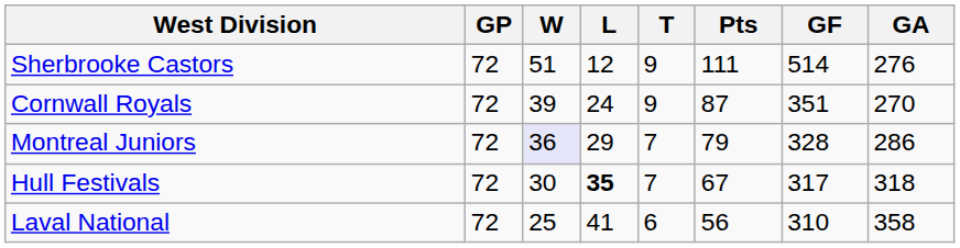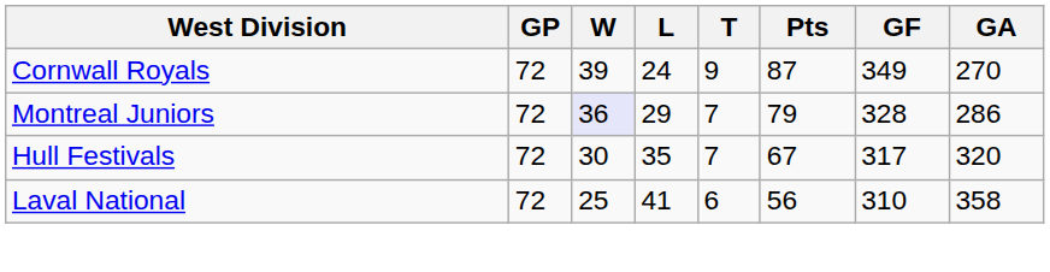 <table class="wikitable">
 <tr>
 <th bgcolor="#DDDDFF" width="40%">West Division</th>
 <th bgcolor="#DDDDFF" width="5%">GP</th>
 <th bgcolor="#DDDDFF" width="5%">W</th>
 <th bgcolor="#DDDDFF" width="5%">L</th>
 <th bgcolor="#DDDDFF" width="5%">T</th>
 <th bgcolor="#DDDDFF" width="7.5%">Pts</th>
 <th bgcolor="#DDDDFF" width="7.5%">GF</th>
 <th bgcolor="#DDDDFF" width="7.5%">GA</th>
 </tr>
 <tr>
-<td><a href='#'>Sherbrooke Castors</a></td>
-<td>72</td>
-<td>51</td>
-<td>12</td>
-<td>9</td>
-<td>111</td>
-<td>514</td>
-<td>276</td>
-</tr>
-<tr>
 <td><a href='#'>Cornwall Royals</a></td>
 <td>72</td>
 <td>39</td>
 <td>24</td>
 <td>9</td>
 <td>87</td>
-<td>351</td>
+<td>349</td>
 <td>270</td>
 </tr>
 <tr>
 <td><a href='#'>Montreal Juniors</a></td>
 <td>72</td>
 <td style="background: lavender;">36</td>
 <td>29</td>
 <td>7</td>
 <td>79</td>
 <td>328</td>
 <td>286</td>
 </tr>
 <tr>
 <td><a href='#'>Hull Festivals</a></td>
 <td>72</td>
 <td>30</td>
-<td><strong>35</strong></td>
+<td>35</td>
 <td>7</td>
 <td>67</td>
 <td>317</td>
-<td>318</td>
+<td>320</td>
 </tr>
 <tr>
 <td><a href='#'>Laval National</a></td>
 <td>72</td>
 <td>25</td>
 <td>41</td>
 <td>6</td>
 <td>56</td>
 <td>310</td>
 <td>358</td>
 </tr>
 </table>
